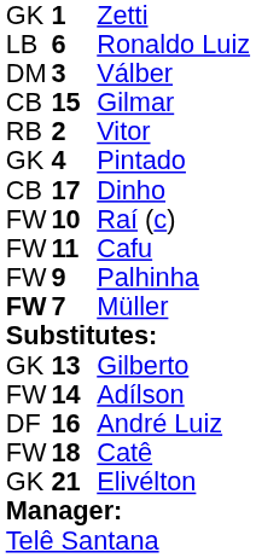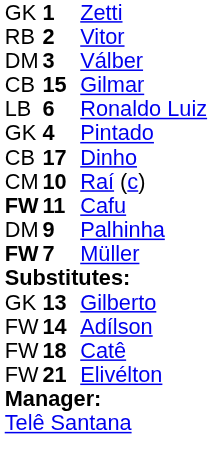 <table style="font-size:90%; margin:0.2em auto;" cellspacing="0" cellpadding="0">
 <tr>
 <th width="25"></th>
 <th width="25"></th>
 </tr>
 <tr>
 <td>GK</td>
 <td><strong>1</strong></td>
 <td> <a href='#'>Zetti</a></td>
 </tr>
 <tr>
-<td>LB</td>
-<td><strong>6</strong></td>
-<td> <a href='#'>Ronaldo Luiz</a></td>
+<td>RB</td>
+<td><strong>2</strong></td>
+<td> <a href='#'>Vitor</a></td>
 <td></td>
 <td></td>
 </tr>
 <tr>
 <td>DM</td>
 <td><strong>3</strong></td>
 <td> <a href='#'>Válber</a></td>
 </tr>
 <tr>
 <td>CB</td>
 <td><strong>15</strong></td>
 <td> <a href='#'>Gilmar</a></td>
 </tr>
 <tr>
-<td>RB</td>
-<td><strong>2</strong></td>
-<td> <a href='#'>Vitor</a></td>
+<td>LB</td>
+<td><strong>6</strong></td>
+<td> <a href='#'>Ronaldo Luiz</a></td>
 <td></td>
 <td></td>
 </tr>
 <tr>
 <td>GK</td>
 <td><strong>4</strong></td>
 <td> <a href='#'>Pintado</a></td>
 </tr>
 <tr>
 <td>CB</td>
 <td><strong>17</strong></td>
 <td> <a href='#'>Dinho</a></td>
 </tr>
 <tr>
-<td>FW</td>
+<td>CM</td>
 <td><strong>10</strong></td>
 <td> <a href='#'>Raí</a> (<a href='#'>c</a>)</td>
 </tr>
 <tr>
-<td>FW</td>
+<td><strong>FW</strong></td>
 <td><strong>11</strong></td>
 <td> <a href='#'>Cafu</a></td>
 </tr>
 <tr>
-<td>FW</td>
+<td>DM</td>
 <td><strong>9</strong></td>
 <td> <a href='#'>Palhinha</a></td>
 </tr>
 <tr>
 <td><strong>FW</strong></td>
 <td><strong>7</strong></td>
 <td> <a href='#'>Müller</a></td>
 </tr>
 <tr>
 <td colspan=3><strong>Substitutes:</strong></td>
 </tr>
 <tr>
 <td>GK</td>
 <td><strong>13</strong></td>
 <td> <a href='#'>Gilberto</a></td>
 </tr>
 <tr>
 <td>FW</td>
 <td><strong>14</strong></td>
 <td> <a href='#'>Adílson</a></td>
 </tr>
 <tr>
-<td>DF</td>
-<td><strong>16</strong></td>
-<td> <a href='#'>André Luiz</a></td>
-<td></td>
-<td></td>
-</tr>
-<tr>
 <td>FW</td>
 <td><strong>18</strong></td>
 <td> <a href='#'>Catê</a></td>
 <td></td>
 <td></td>
 </tr>
 <tr>
-<td>GK</td>
+<td>FW</td>
 <td><strong>21</strong></td>
 <td> <a href='#'>Elivélton</a></td>
 </tr>
 <tr>
 <td colspan=3><strong>Manager:</strong></td>
 </tr>
 <tr>
 <td colspan=4> <a href='#'>Telê Santana</a></td>
 </tr>
 </table>
